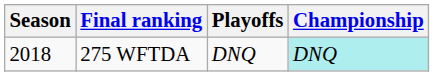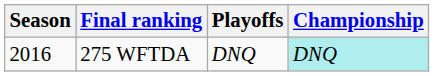 <table class="wikitable sortable">
 <tr>
 <th>Season</th>
 <th><a href='#'>Final ranking</a></th>
 <th>Playoffs</th>
 <th><a href='#'>Championship</a></th>
 </tr>
 <tr>
-<td>2018</td>
+<td>2016</td>
 <td>275 WFTDA</td>
 <td><em>DNQ</em></td>
 <td style="background: paleturquoise;"><em>DNQ</em></td>
 </tr>
 </table>
